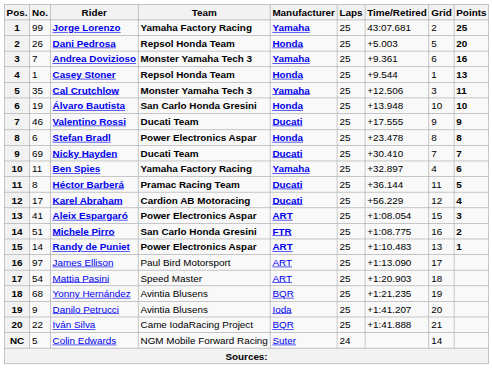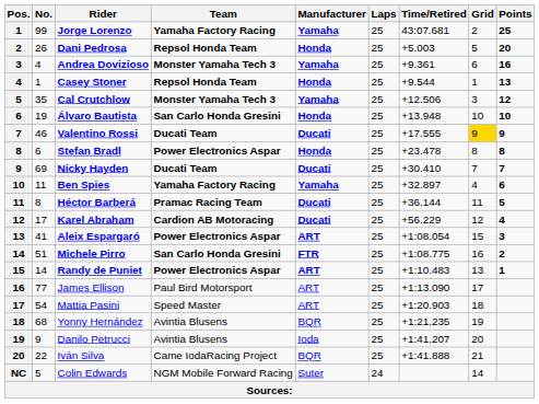 <table class="wikitable" style="font-size: 95%;">
 <tr>
 <th>Pos.</th>
 <th>No.</th>
 <th>Rider</th>
 <th>Team</th>
 <th>Manufacturer</th>
 <th>Laps</th>
 <th>Time/Retired</th>
 <th>Grid</th>
 <th>Points</th>
 </tr>
 <tr>
 <th>1</th>
 <td>99</td>
 <td> <strong><a href='#'>Jorge Lorenzo</a></strong></td>
 <td><strong>Yamaha Factory Racing</strong></td>
 <td><strong><a href='#'>Yamaha</a></strong></td>
 <td>25</td>
 <td>43:07.681</td>
 <td>2</td>
 <td><strong>25</strong></td>
 </tr>
 <tr>
 <th>2</th>
 <td>26</td>
 <td> <strong><a href='#'>Dani Pedrosa</a></strong></td>
 <td><strong>Repsol Honda Team</strong></td>
 <td><strong><a href='#'>Honda</a></strong></td>
 <td>25</td>
 <td>+5.003</td>
 <td>5</td>
 <td><strong>20</strong></td>
 </tr>
 <tr>
 <th>3</th>
-<td>7</td>
+<td>4</td>
 <td> <strong><a href='#'>Andrea Dovizioso</a></strong></td>
 <td><strong>Monster Yamaha Tech 3</strong></td>
 <td><strong><a href='#'>Yamaha</a></strong></td>
 <td>25</td>
 <td>+9.361</td>
 <td>6</td>
 <td><strong>16</strong></td>
 </tr>
 <tr>
 <th>4</th>
 <td>1</td>
 <td> <strong><a href='#'>Casey Stoner</a></strong></td>
 <td><strong>Repsol Honda Team</strong></td>
 <td><strong><a href='#'>Honda</a></strong></td>
 <td>25</td>
 <td>+9.544</td>
 <td>1</td>
 <td><strong>13</strong></td>
 </tr>
 <tr>
 <th>5</th>
 <td>35</td>
 <td> <strong><a href='#'>Cal Crutchlow</a></strong></td>
 <td><strong>Monster Yamaha Tech 3</strong></td>
 <td><strong><a href='#'>Yamaha</a></strong></td>
 <td>25</td>
 <td>+12.506</td>
 <td>3</td>
-<td><strong>11</strong></td>
+<td><strong>12</strong></td>
 </tr>
 <tr>
 <th>6</th>
 <td>19</td>
 <td> <strong><a href='#'>Álvaro Bautista</a></strong></td>
 <td><strong>San Carlo Honda Gresini</strong></td>
 <td><strong><a href='#'>Honda</a></strong></td>
 <td>25</td>
 <td>+13.948</td>
 <td>10</td>
 <td><strong>10</strong></td>
 </tr>
 <tr>
 <th>7</th>
 <td>46</td>
 <td> <strong><a href='#'>Valentino Rossi</a></strong></td>
 <td><strong>Ducati Team</strong></td>
 <td><strong><a href='#'>Ducati</a></strong></td>
 <td>25</td>
 <td>+17.555</td>
-<td>9</td>
+<td style="background: gold;">9</td>
 <td><strong>9</strong></td>
 </tr>
 <tr>
 <th>8</th>
 <td>6</td>
 <td> <strong><a href='#'>Stefan Bradl</a></strong></td>
 <td><strong>Power Electronics Aspar</strong></td>
 <td><strong><a href='#'>Honda</a></strong></td>
 <td>25</td>
 <td>+23.478</td>
 <td>8</td>
 <td><strong>8</strong></td>
 </tr>
 <tr>
 <th>9</th>
 <td>69</td>
 <td> <strong><a href='#'>Nicky Hayden</a></strong></td>
 <td><strong>Ducati Team</strong></td>
 <td><strong><a href='#'>Ducati</a></strong></td>
 <td>25</td>
 <td>+30.410</td>
 <td>7</td>
 <td><strong>7</strong></td>
 </tr>
 <tr>
 <th>10</th>
 <td>11</td>
 <td> <strong><a href='#'>Ben Spies</a></strong></td>
 <td><strong>Yamaha Factory Racing</strong></td>
 <td><strong><a href='#'>Yamaha</a></strong></td>
 <td>25</td>
 <td>+32.897</td>
 <td>4</td>
 <td><strong>6</strong></td>
 </tr>
 <tr>
 <th>11</th>
 <td>8</td>
 <td> <strong><a href='#'>Héctor Barberá</a></strong></td>
 <td><strong>Pramac Racing Team</strong></td>
 <td><strong><a href='#'>Ducati</a></strong></td>
 <td>25</td>
 <td>+36.144</td>
 <td>11</td>
 <td><strong>5</strong></td>
 </tr>
 <tr>
 <th>12</th>
 <td>17</td>
 <td> <strong><a href='#'>Karel Abraham</a></strong></td>
 <td><strong>Cardion AB Motoracing</strong></td>
 <td><strong><a href='#'>Ducati</a></strong></td>
 <td>25</td>
 <td>+56.229</td>
 <td>12</td>
 <td><strong>4</strong></td>
 </tr>
 <tr>
 <th>13</th>
 <td>41</td>
 <td> <strong><a href='#'>Aleix Espargaró</a></strong></td>
 <td><strong>Power Electronics Aspar</strong></td>
 <td><strong><a href='#'>ART</a></strong></td>
 <td>25</td>
 <td>+1:08.054</td>
 <td>15</td>
 <td><strong>3</strong></td>
 </tr>
 <tr>
 <th>14</th>
 <td>51</td>
 <td> <strong><a href='#'>Michele Pirro</a></strong></td>
 <td><strong>San Carlo Honda Gresini</strong></td>
 <td><strong><a href='#'>FTR</a></strong></td>
 <td>25</td>
 <td>+1:08.775</td>
 <td>16</td>
 <td><strong>2</strong></td>
 </tr>
 <tr>
 <th>15</th>
 <td>14</td>
 <td> <strong><a href='#'>Randy de Puniet</a></strong></td>
 <td><strong>Power Electronics Aspar</strong></td>
 <td><strong><a href='#'>ART</a></strong></td>
 <td>25</td>
 <td>+1:10.483</td>
 <td>13</td>
 <td><strong>1</strong></td>
 </tr>
 <tr>
 <th>16</th>
-<td>97</td>
+<td>77</td>
 <td> <a href='#'>James Ellison</a></td>
 <td>Paul Bird Motorsport</td>
 <td><a href='#'>ART</a></td>
 <td>25</td>
 <td>+1:13.090</td>
 <td>17</td>
 <td></td>
 </tr>
 <tr>
 <th>17</th>
 <td>54</td>
 <td> <a href='#'>Mattia Pasini</a></td>
 <td>Speed Master</td>
 <td><a href='#'>ART</a></td>
 <td>25</td>
 <td>+1:20.903</td>
 <td>18</td>
 <td></td>
 </tr>
 <tr>
 <th>18</th>
 <td>68</td>
 <td> <a href='#'>Yonny Hernández</a></td>
 <td>Avintia Blusens</td>
 <td><a href='#'>BQR</a></td>
 <td>25</td>
 <td>+1:21.235</td>
 <td>19</td>
 <td></td>
 </tr>
 <tr>
 <th>19</th>
 <td>9</td>
 <td> <a href='#'>Danilo Petrucci</a></td>
 <td>Avintia Blusens</td>
 <td><a href='#'>Ioda</a></td>
 <td>25</td>
 <td>+1:41.207</td>
 <td>20</td>
 <td></td>
 </tr>
 <tr>
 <th>20</th>
 <td>22</td>
 <td> <a href='#'>Iván Silva</a></td>
 <td>Came IodaRacing Project</td>
 <td><a href='#'>BQR</a></td>
 <td>25</td>
 <td>+1:41.888</td>
 <td>21</td>
 <td></td>
 </tr>
 <tr>
 <th>NC</th>
 <td>5</td>
 <td> <a href='#'>Colin Edwards</a></td>
 <td>NGM Mobile Forward Racing</td>
 <td><a href='#'>Suter</a></td>
 <td>24</td>
 <td></td>
 <td>14</td>
 <td></td>
 </tr>
 <tr>
 <th colspan=9>Sources: </th>
 </tr>
 </table>
